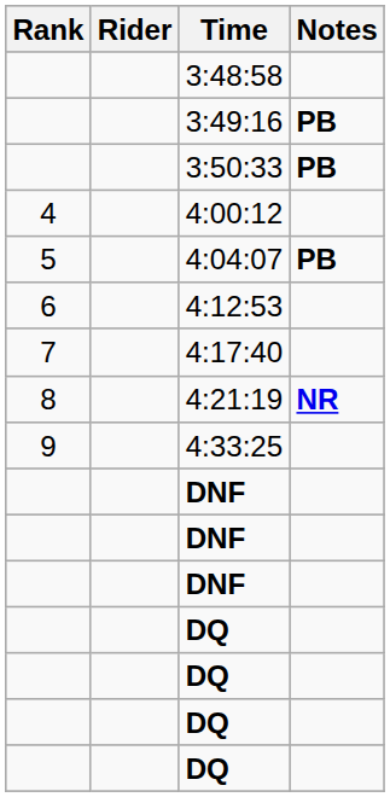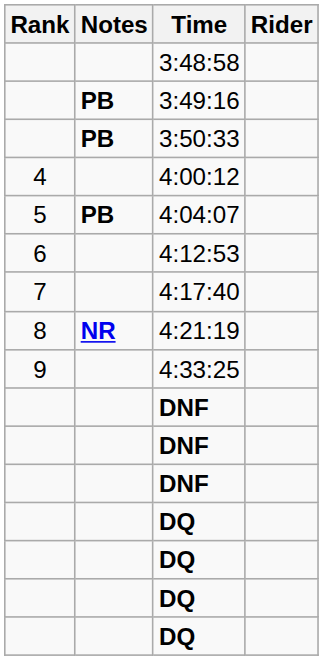 <table class="wikitable" style="font-size:95%" style="width:35em;">
 <tr>
 <th>Rank</th>
+<th>Notes</th>
+<th>Time</th>
 <th>Rider</th>
-<th>Time</th>
-<th>Notes</th>
 </tr>
 <tr>
 <td align=center></td>
 <td></td>
 <td>3:48:58</td>
 <td></td>
 </tr>
 <tr>
 <td align=center></td>
+<td><strong>PB</strong></td>
+<td>3:49:16</td>
 <td></td>
-<td>3:49:16</td>
-<td><strong>PB</strong></td>
 </tr>
 <tr>
 <td align=center></td>
+<td><strong>PB</strong></td>
+<td>3:50:33</td>
 <td></td>
-<td>3:50:33</td>
-<td><strong>PB</strong></td>
 </tr>
 <tr>
 <td align=center>4</td>
 <td></td>
 <td>4:00:12</td>
 <td></td>
 </tr>
 <tr>
 <td align=center>5</td>
+<td><strong>PB</strong></td>
+<td>4:04:07</td>
 <td></td>
-<td>4:04:07</td>
-<td><strong>PB</strong></td>
 </tr>
 <tr>
 <td align=center>6</td>
 <td></td>
 <td>4:12:53</td>
 <td></td>
 </tr>
 <tr>
 <td align=center>7</td>
 <td></td>
 <td>4:17:40</td>
 <td></td>
 </tr>
 <tr>
 <td align=center>8</td>
+<td><strong><a href='#'>NR</a></strong></td>
+<td>4:21:19</td>
 <td></td>
-<td>4:21:19</td>
-<td><strong><a href='#'>NR</a></strong></td>
 </tr>
 <tr>
 <td align=center>9</td>
 <td></td>
 <td>4:33:25</td>
 <td></td>
 </tr>
 <tr>
 <td align=center></td>
 <td></td>
 <td><strong>DNF</strong></td>
 <td></td>
 </tr>
 <tr>
 <td align=center></td>
 <td></td>
 <td><strong>DNF</strong></td>
 <td></td>
 </tr>
 <tr>
 <td align=center></td>
 <td></td>
 <td><strong>DNF</strong></td>
 <td></td>
 </tr>
 <tr>
 <td align=center></td>
 <td></td>
 <td><strong>DQ</strong></td>
 <td></td>
 </tr>
 <tr>
 <td align=center></td>
 <td></td>
 <td><strong>DQ</strong></td>
 <td></td>
 </tr>
 <tr>
 <td align=center></td>
 <td></td>
 <td><strong>DQ</strong></td>
 <td></td>
 </tr>
 <tr>
 <td align=center></td>
 <td></td>
 <td><strong>DQ</strong></td>
 <td></td>
 </tr>
 </table>
